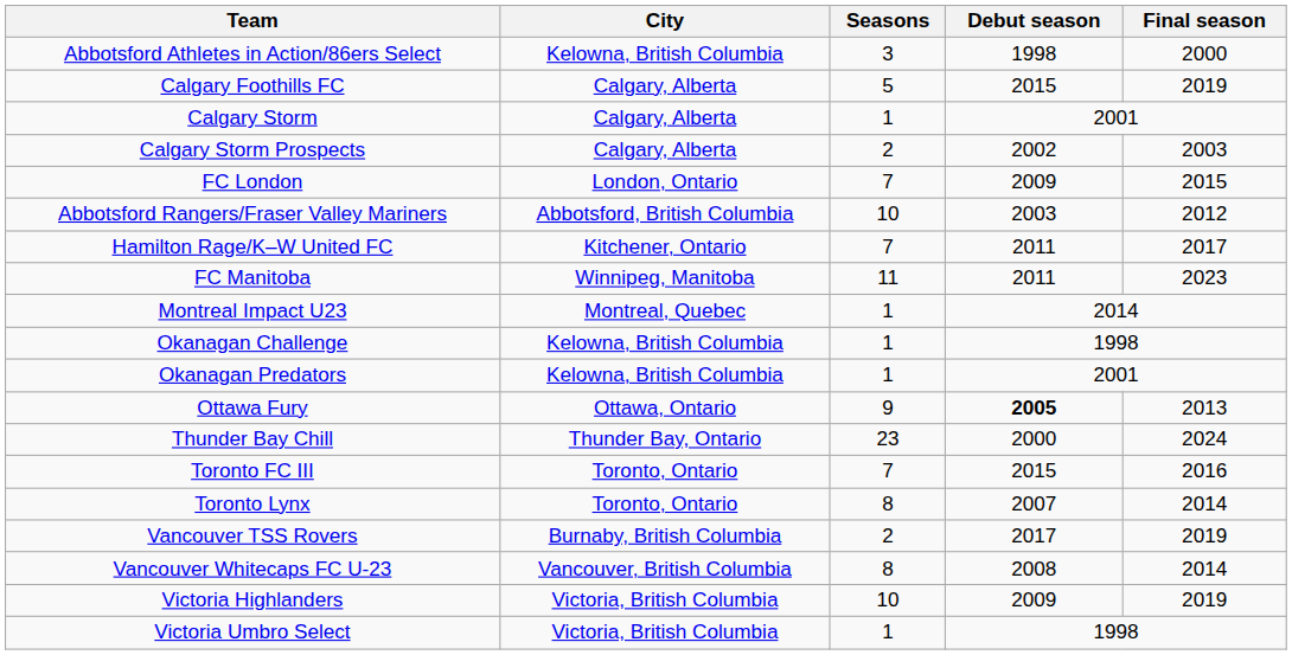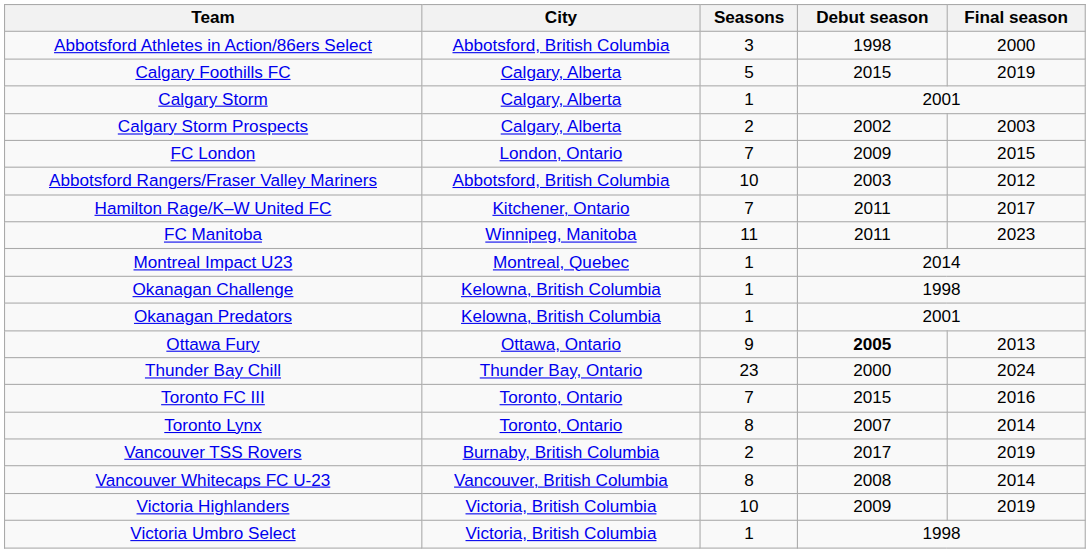 <table class="wikitable sortable" style="text-align: center; width:80%">
 <tr>
 <th>Team</th>
 <th>City</th>
 <th>Seasons</th>
 <th>Debut season</th>
 <th>Final season</th>
 </tr>
 <tr>
 <td><a href='#'>Abbotsford Athletes in Action/86ers Select</a></td>
-<td><a href='#'>Kelowna, British Columbia</a></td>
+<td><a href='#'>Abbotsford, British Columbia</a></td>
 <td>3</td>
 <td>1998</td>
 <td>2000</td>
 </tr>
 <tr>
 <td><a href='#'>Calgary Foothills FC</a></td>
 <td><a href='#'>Calgary, Alberta</a></td>
 <td>5</td>
 <td>2015</td>
 <td>2019</td>
 </tr>
 <tr>
 <td><a href='#'>Calgary Storm</a></td>
 <td><a href='#'>Calgary, Alberta</a></td>
 <td>1</td>
 <td colspan=2>2001</td>
 </tr>
 <tr>
 <td><a href='#'>Calgary Storm Prospects</a></td>
 <td><a href='#'>Calgary, Alberta</a></td>
 <td>2</td>
 <td>2002</td>
 <td>2003</td>
 </tr>
 <tr>
 <td><a href='#'>FC London</a></td>
 <td><a href='#'>London, Ontario</a></td>
 <td>7</td>
 <td>2009</td>
 <td>2015</td>
 </tr>
 <tr>
 <td><a href='#'>Abbotsford Rangers/Fraser Valley Mariners</a></td>
 <td><a href='#'>Abbotsford, British Columbia</a></td>
 <td>10</td>
 <td>2003</td>
 <td>2012</td>
 </tr>
 <tr>
 <td><a href='#'>Hamilton Rage/K–W United FC</a></td>
 <td><a href='#'>Kitchener, Ontario</a></td>
 <td>7</td>
 <td>2011</td>
 <td>2017</td>
 </tr>
 <tr>
 <td><a href='#'>FC Manitoba</a></td>
 <td><a href='#'>Winnipeg, Manitoba</a></td>
 <td>11</td>
 <td>2011</td>
 <td>2023</td>
 </tr>
 <tr>
 <td><a href='#'>Montreal Impact U23</a></td>
 <td><a href='#'>Montreal, Quebec</a></td>
 <td>1</td>
 <td colspan=2>2014</td>
 </tr>
 <tr>
 <td><a href='#'>Okanagan Challenge</a></td>
 <td><a href='#'>Kelowna, British Columbia</a></td>
 <td>1</td>
 <td colspan=2>1998</td>
 </tr>
 <tr>
 <td><a href='#'>Okanagan Predators</a></td>
 <td><a href='#'>Kelowna, British Columbia</a></td>
 <td>1</td>
 <td colspan=2>2001</td>
 </tr>
 <tr>
 <td><a href='#'>Ottawa Fury</a></td>
 <td><a href='#'>Ottawa, Ontario</a></td>
 <td>9</td>
 <td><strong>2005</strong></td>
 <td>2013</td>
 </tr>
 <tr>
 <td><a href='#'>Thunder Bay Chill</a></td>
 <td><a href='#'>Thunder Bay, Ontario</a></td>
 <td>23</td>
 <td>2000</td>
 <td>2024</td>
 </tr>
 <tr>
 <td><a href='#'>Toronto FC III</a></td>
 <td><a href='#'>Toronto, Ontario</a></td>
 <td>7</td>
 <td>2015</td>
 <td>2016</td>
 </tr>
 <tr>
 <td><a href='#'>Toronto Lynx</a></td>
 <td><a href='#'>Toronto, Ontario</a></td>
 <td>8</td>
 <td>2007</td>
 <td>2014</td>
 </tr>
 <tr>
 <td><a href='#'>Vancouver TSS Rovers</a></td>
 <td><a href='#'>Burnaby, British Columbia</a></td>
 <td>2</td>
 <td>2017</td>
 <td>2019</td>
 </tr>
 <tr>
 <td><a href='#'>Vancouver Whitecaps FC U-23</a></td>
 <td><a href='#'>Vancouver, British Columbia</a></td>
 <td>8</td>
 <td>2008</td>
 <td>2014</td>
 </tr>
 <tr>
 <td><a href='#'>Victoria Highlanders</a></td>
 <td><a href='#'>Victoria, British Columbia</a></td>
 <td>10</td>
 <td>2009</td>
 <td>2019</td>
 </tr>
 <tr>
 <td><a href='#'>Victoria Umbro Select</a></td>
 <td><a href='#'>Victoria, British Columbia</a></td>
 <td>1</td>
 <td colspan=2>1998</td>
 </tr>
 </table>
